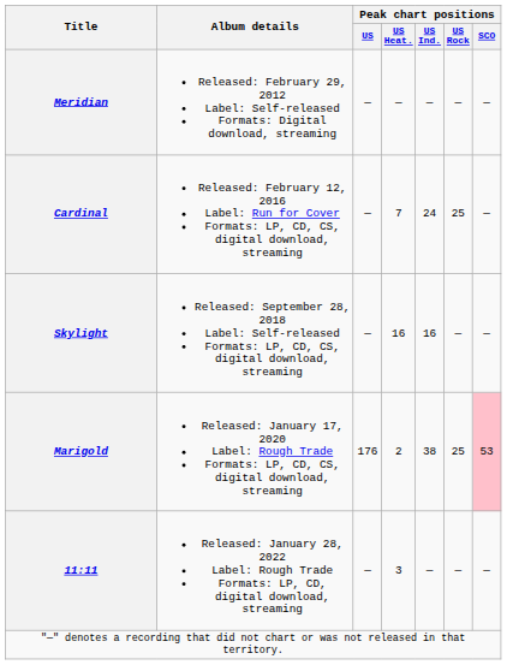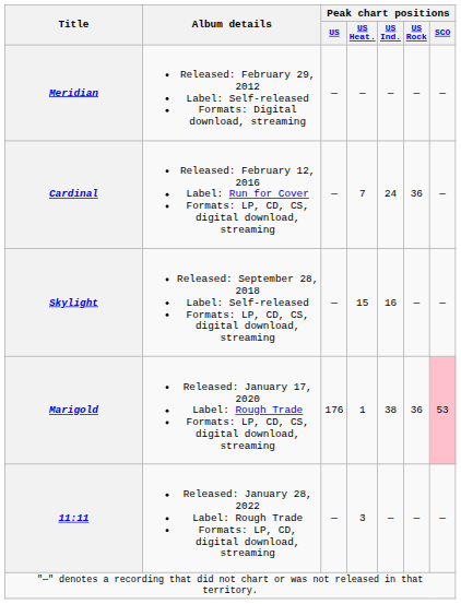 <table class="wikitable plainrowheaders" style="text-align:center;">
 <tr>
 <th scope="col" rowspan="2" style="width:13em;">Title</th>
 <th scope="col" rowspan="2" style="width:17em;">Album details</th>
 <th scope="col" colspan="5">Peak chart positions</th>
 </tr>
 <tr>
 <th scope="col" style="width:2.5em;font-size:85%;"><a href='#'>US</a><br></th>
 <th scope="col" style="width:2.5em;font-size:85%;"><a href='#'>US Heat.</a><br></th>
 <th scope="col" style="width:2.5em;font-size:85%;"><a href='#'>US Ind.</a><br></th>
 <th scope="col" style="width:2.5em;font-size:85%;"><a href='#'>US Rock</a><br></th>
 <th scope="col" style="width:2.5em;font-size:85%;"><a href='#'>SCO</a><br></th>
 </tr>
 <tr>
 <th scope="row"><em><a href='#'>Meridian</a></em></th>
 <td><br><ul><li>Released: February 29, 2012</li><li>Label: Self-released</li><li>Formats: Digital download, streaming</li></ul></td>
 <td>—</td>
 <td>—</td>
 <td>—</td>
 <td>—</td>
 <td>—</td>
 </tr>
 <tr>
 <th scope="row"><em><a href='#'>Cardinal</a></em></th>
 <td><br><ul><li>Released: February 12, 2016</li><li>Label: <a href='#'>Run for Cover</a></li><li>Formats: LP, CD, CS, digital download, streaming</li></ul></td>
 <td>—</td>
 <td>7</td>
 <td>24</td>
-<td>25</td>
+<td>36</td>
 <td>—</td>
 </tr>
 <tr>
 <th scope="row"><em><a href='#'>Skylight</a></em></th>
 <td><br><ul><li>Released: September 28, 2018</li><li>Label: Self-released</li><li>Formats: LP, CD, CS, digital download, streaming</li></ul></td>
 <td>—</td>
-<td>16</td>
+<td>15</td>
 <td>16</td>
 <td>—</td>
 <td>—</td>
 </tr>
 <tr>
 <th scope="row"><em><a href='#'>Marigold</a></em></th>
 <td><br><ul><li>Released: January 17, 2020</li><li>Label: <a href='#'>Rough Trade</a></li><li>Formats: LP, CD, CS, digital download, streaming</li></ul></td>
 <td>176</td>
-<td>2</td>
+<td>1</td>
 <td>38</td>
-<td>25</td>
+<td>36</td>
 <td style="background: pink;">53</td>
 </tr>
 <tr>
 <th scope="row"><em><a href='#'>11:11</a></em></th>
 <td><br><ul><li>Released: January 28, 2022</li><li>Label: Rough Trade</li><li>Formats: LP, CD, digital download, streaming</li></ul></td>
 <td>—</td>
 <td>3</td>
 <td>—</td>
 <td>—</td>
 <td>—</td>
 </tr>
 <tr>
 <td colspan="14" style="font-size:90%">"—" denotes a recording that did not chart or was not released in that territory.</td>
 </tr>
 </table>
